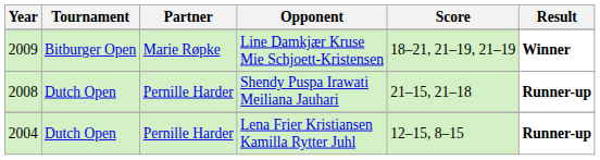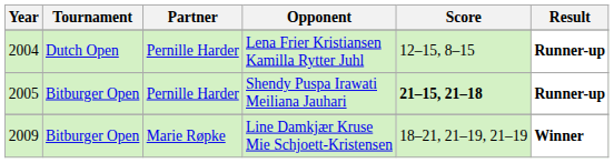 <table class="sortable wikitable" style="font-size: 90%;">
 <tr>
 <th>Year</th>
 <th>Tournament</th>
 <th>Partner</th>
 <th>Opponent</th>
 <th>Score</th>
 <th>Result</th>
 </tr>
 <tr>
 </tr>
 <tr style="background:#D4F1C5">
+<td align="center">2004</td>
+<td align="left"><a href='#'>Dutch Open</a></td>
+<td align="left"> <a href='#'>Pernille Harder</a></td>
+<td align="left"> <a href='#'>Lena Frier Kristiansen</a><br> <a href='#'>Kamilla Rytter Juhl</a></td>
+<td align="left">12–15, 8–15</td>
+<td style="text-align:left; background:white"> <strong>Runner-up</strong></td>
+</tr>
+<tr>
+</tr>
+<tr style="background:#D4F1C5">
+<td align="center">2005</td>
+<td align="left"><a href='#'>Bitburger Open</a></td>
+<td align="left"> <a href='#'>Pernille Harder</a></td>
+<td align="left"> <a href='#'>Shendy Puspa Irawati</a><br> <a href='#'>Meiliana Jauhari</a></td>
+<td align="left"><strong>21–15, 21–18</strong></td>
+<td style="text-align:left; background:white"> <strong>Runner-up</strong></td>
+</tr>
+<tr>
+</tr>
+<tr style="background:#D4F1C5">
 <td align="center">2009</td>
 <td align="left"><a href='#'>Bitburger Open</a></td>
 <td align="left"> <a href='#'>Marie Røpke</a></td>
 <td align="left"> <a href='#'>Line Damkjær Kruse</a><br> <a href='#'>Mie Schjoett-Kristensen</a></td>
 <td align="left">18–21, 21–19, 21–19</td>
 <td style="text-align:left; background:white"> <strong>Winner</strong></td>
 </tr>
-<tr>
-</tr>
-<tr style="background:#D4F1C5">
-<td align="center">2008</td>
-<td align="left"><a href='#'>Dutch Open</a></td>
-<td align="left"> <a href='#'>Pernille Harder</a></td>
-<td align="left"> <a href='#'>Shendy Puspa Irawati</a><br> <a href='#'>Meiliana Jauhari</a></td>
-<td align="left">21–15, 21–18</td>
-<td style="text-align:left; background:white"> <strong>Runner-up</strong></td>
-</tr>
-<tr>
-</tr>
-<tr style="background:#D4F1C5">
-<td align="center">2004</td>
-<td align="left"><a href='#'>Dutch Open</a></td>
-<td align="left"> <a href='#'>Pernille Harder</a></td>
-<td align="left"> <a href='#'>Lena Frier Kristiansen</a><br> <a href='#'>Kamilla Rytter Juhl</a></td>
-<td align="left">12–15, 8–15</td>
-<td style="text-align:left; background:white"> <strong>Runner-up</strong></td>
-</tr>
 </table>
